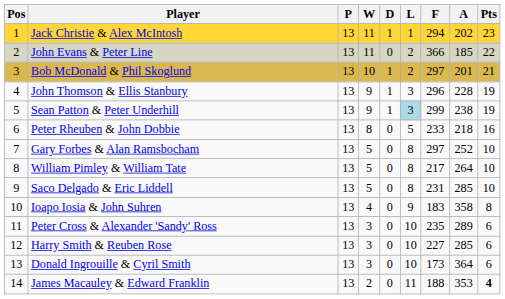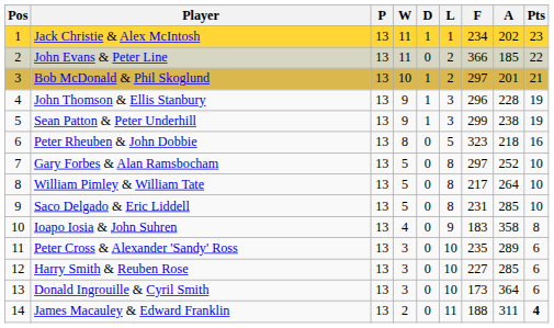 <table class="wikitable" style="font-size: 100%">
 <tr>
 <th width=20>Pos</th>
 <th width=400>Player</th>
 <th width=20>P</th>
 <th width=20>W</th>
 <th width=20>D</th>
 <th width=20>L</th>
 <th width=30>F</th>
 <th width=30>A</th>
 <th width=20>Pts</th>
 </tr>
 <tr align=center style="background: #FFD633;">
 <td>1</td>
 <td align="left"> <a href='#'>Jack Christie</a> & <a href='#'>Alex McIntosh</a></td>
 <td>13</td>
 <td>11</td>
 <td>1</td>
 <td>1</td>
-<td>294</td>
+<td>234</td>
 <td>202</td>
 <td>23</td>
 </tr>
 <tr align=center style="background: #D6D6C2;">
 <td>2</td>
 <td align="left"> <a href='#'>John Evans</a> & <a href='#'>Peter Line</a></td>
 <td>13</td>
 <td>11</td>
 <td>0</td>
 <td>2</td>
 <td>366</td>
 <td>185</td>
 <td>22</td>
 </tr>
 <tr align=center style="background: #DBB84D;">
 <td>3</td>
 <td align="left"> <a href='#'>Bob McDonald</a> & <a href='#'>Phil Skoglund</a></td>
 <td>13</td>
 <td>10</td>
 <td>1</td>
 <td>2</td>
 <td>297</td>
 <td>201</td>
 <td>21</td>
 </tr>
 <tr align=center>
 <td>4</td>
 <td align="left"> <a href='#'>John Thomson</a> & <a href='#'>Ellis Stanbury</a></td>
 <td>13</td>
 <td>9</td>
 <td>1</td>
 <td>3</td>
 <td>296</td>
 <td>228</td>
 <td>19</td>
 </tr>
 <tr align=center>
 <td>5</td>
 <td align="left"> <a href='#'>Sean Patton</a> & <a href='#'>Peter Underhill</a></td>
 <td>13</td>
 <td>9</td>
 <td>1</td>
-<td style="background: lightblue;">3</td>
+<td>3</td>
 <td>299</td>
 <td>238</td>
 <td>19</td>
 </tr>
 <tr align=center>
 <td>6</td>
 <td align="left"> <a href='#'>Peter Rheuben</a> & <a href='#'>John Dobbie</a></td>
 <td>13</td>
 <td>8</td>
 <td>0</td>
 <td>5</td>
-<td>233</td>
+<td>323</td>
 <td>218</td>
 <td>16</td>
 </tr>
 <tr align=center>
 <td>7</td>
 <td align="left"> <a href='#'>Gary Forbes</a> & <a href='#'>Alan Ramsbocham</a></td>
 <td>13</td>
 <td>5</td>
 <td>0</td>
 <td>8</td>
 <td>297</td>
 <td>252</td>
 <td>10</td>
 </tr>
 <tr align=center>
 <td>8</td>
 <td align="left"> <a href='#'>William Pimley</a> & <a href='#'>William Tate</a></td>
 <td>13</td>
 <td>5</td>
 <td>0</td>
 <td>8</td>
 <td>217</td>
 <td>264</td>
 <td>10</td>
 </tr>
 <tr align=center>
 <td>9</td>
 <td align="left"> <a href='#'>Saco Delgado</a> & <a href='#'>Eric Liddell</a></td>
 <td>13</td>
 <td>5</td>
 <td>0</td>
 <td>8</td>
 <td>231</td>
 <td>285</td>
 <td>10</td>
 </tr>
 <tr align=center>
 <td>10</td>
 <td align="left"> <a href='#'>Ioapo Iosia</a> & <a href='#'>John Suhren</a></td>
 <td>13</td>
 <td>4</td>
 <td>0</td>
 <td>9</td>
 <td>183</td>
 <td>358</td>
 <td>8</td>
 </tr>
 <tr align=center>
 <td>11</td>
 <td align="left"> <a href='#'>Peter Cross</a> & <a href='#'>Alexander 'Sandy' Ross</a></td>
 <td>13</td>
 <td>3</td>
 <td>0</td>
 <td>10</td>
 <td>235</td>
 <td>289</td>
 <td>6</td>
 </tr>
 <tr align=center>
 <td>12</td>
 <td align="left"> <a href='#'>Harry Smith</a> & <a href='#'>Reuben Rose</a></td>
 <td>13</td>
 <td>3</td>
 <td>0</td>
 <td>10</td>
 <td>227</td>
 <td>285</td>
 <td>6</td>
 </tr>
 <tr align=center>
 <td>13</td>
 <td align="left"> <a href='#'>Donald Ingrouille</a> & <a href='#'>Cyril Smith</a></td>
 <td>13</td>
 <td>3</td>
 <td>0</td>
 <td>10</td>
 <td>173</td>
 <td>364</td>
 <td>6</td>
 </tr>
 <tr align=center>
 <td>14</td>
 <td align="left"> <a href='#'>James Macauley</a> & <a href='#'>Edward Franklin</a></td>
 <td>13</td>
 <td>2</td>
 <td>0</td>
 <td>11</td>
 <td>188</td>
-<td>353</td>
+<td>311</td>
 <td><strong>4</strong></td>
 </tr>
 </table>
